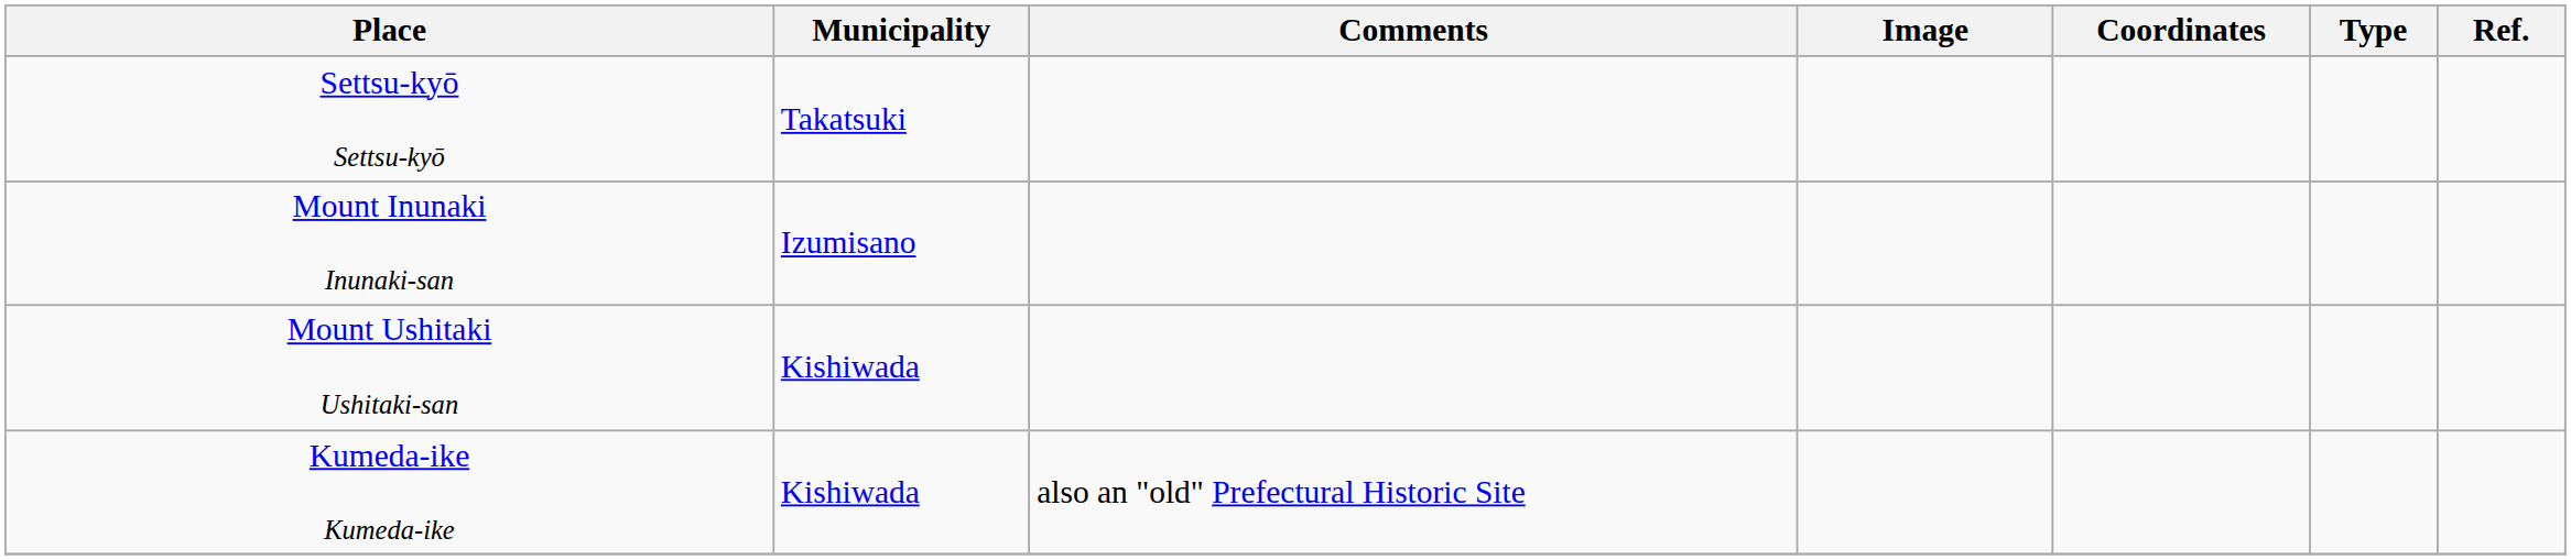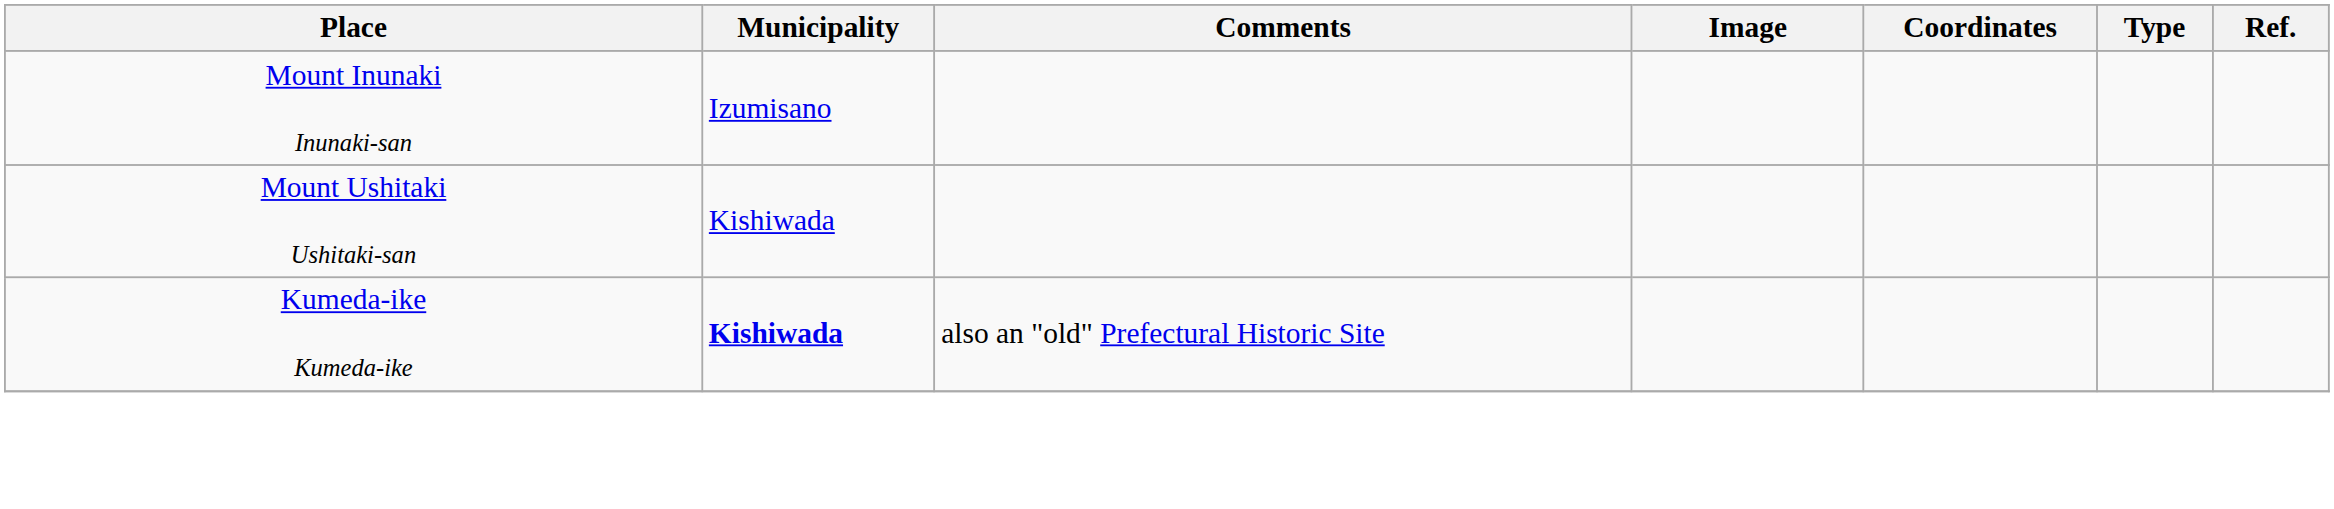 <table class="wikitable sortable"  style="width:100%;">
 <tr>
 <th width="30%" align="left">Place</th>
 <th width="10%" align="left">Municipality</th>
 <th width="30%" align="left" class="unsortable">Comments</th>
 <th width="10%" align="left"  class="unsortable">Image</th>
 <th width="10%" align="left" class="unsortable">Coordinates</th>
 <th width="5%" align="left">Type</th>
 <th width="5%" align="left"  class="unsortable">Ref.</th>
-</tr>
-<tr>
-<td align="center"><a href='#'>Settsu-kyō</a><br><br><small><em>Settsu-kyō</em></small></td>
-<td><a href='#'>Takatsuki</a></td>
-<td></td>
-<td></td>
-<td></td>
-<td></td>
-<td></td>
 </tr>
 <tr>
 <td align="center"><a href='#'>Mount Inunaki</a><br><br><small><em>Inunaki-san</em></small></td>
 <td><a href='#'>Izumisano</a></td>
 <td></td>
 <td></td>
 <td></td>
 <td></td>
 <td></td>
 </tr>
 <tr>
 <td align="center"><a href='#'>Mount Ushitaki</a><br><br><small><em>Ushitaki-san</em></small></td>
 <td><a href='#'>Kishiwada</a></td>
 <td></td>
 <td></td>
 <td></td>
 <td></td>
 <td></td>
 </tr>
 <tr>
 <td align="center"><a href='#'>Kumeda-ike</a><br><br><small><em>Kumeda-ike</em></small></td>
-<td><a href='#'>Kishiwada</a></td>
+<td><strong><a href='#'>Kishiwada</a></strong></td>
 <td>also an "old" <a href='#'>Prefectural Historic Site</a></td>
 <td></td>
 <td></td>
 <td></td>
 <td></td>
 </tr>
 <tr>
 </tr>
 </table>
